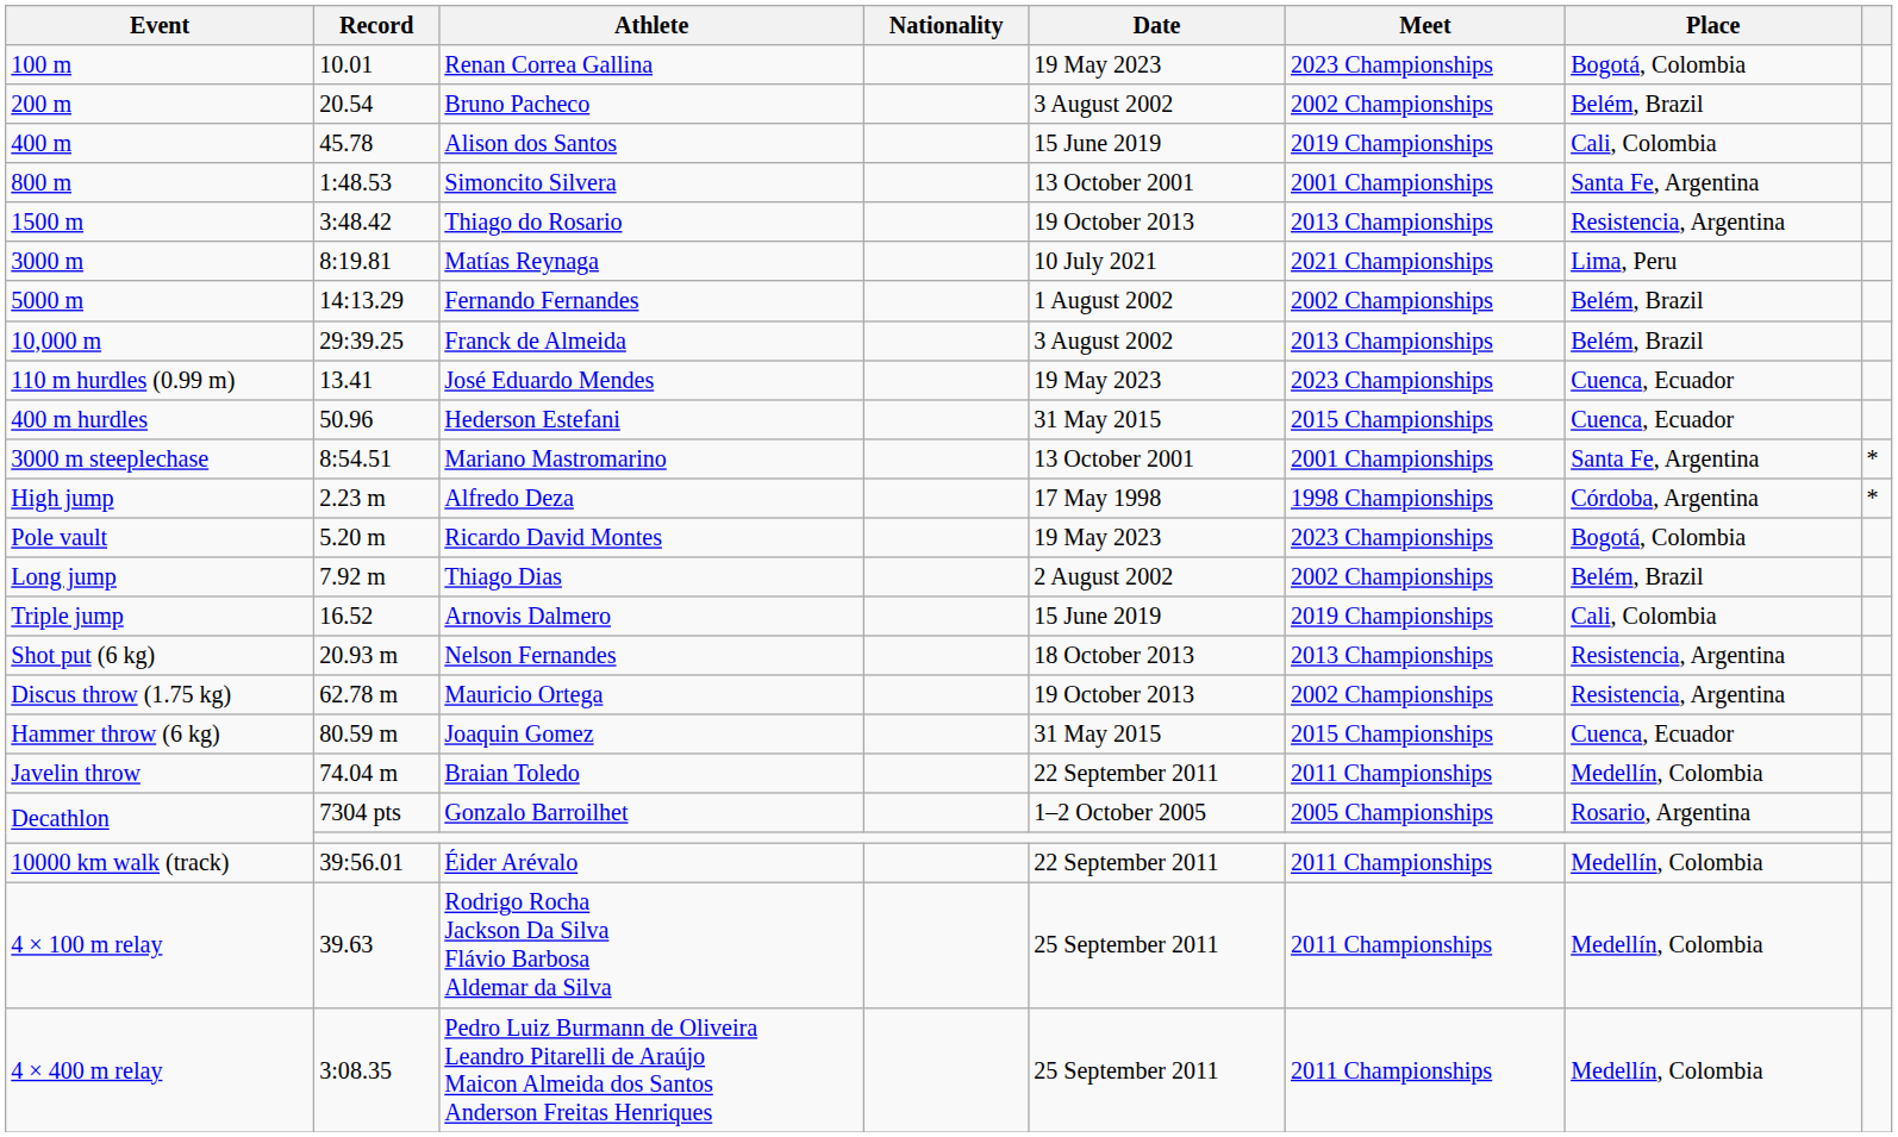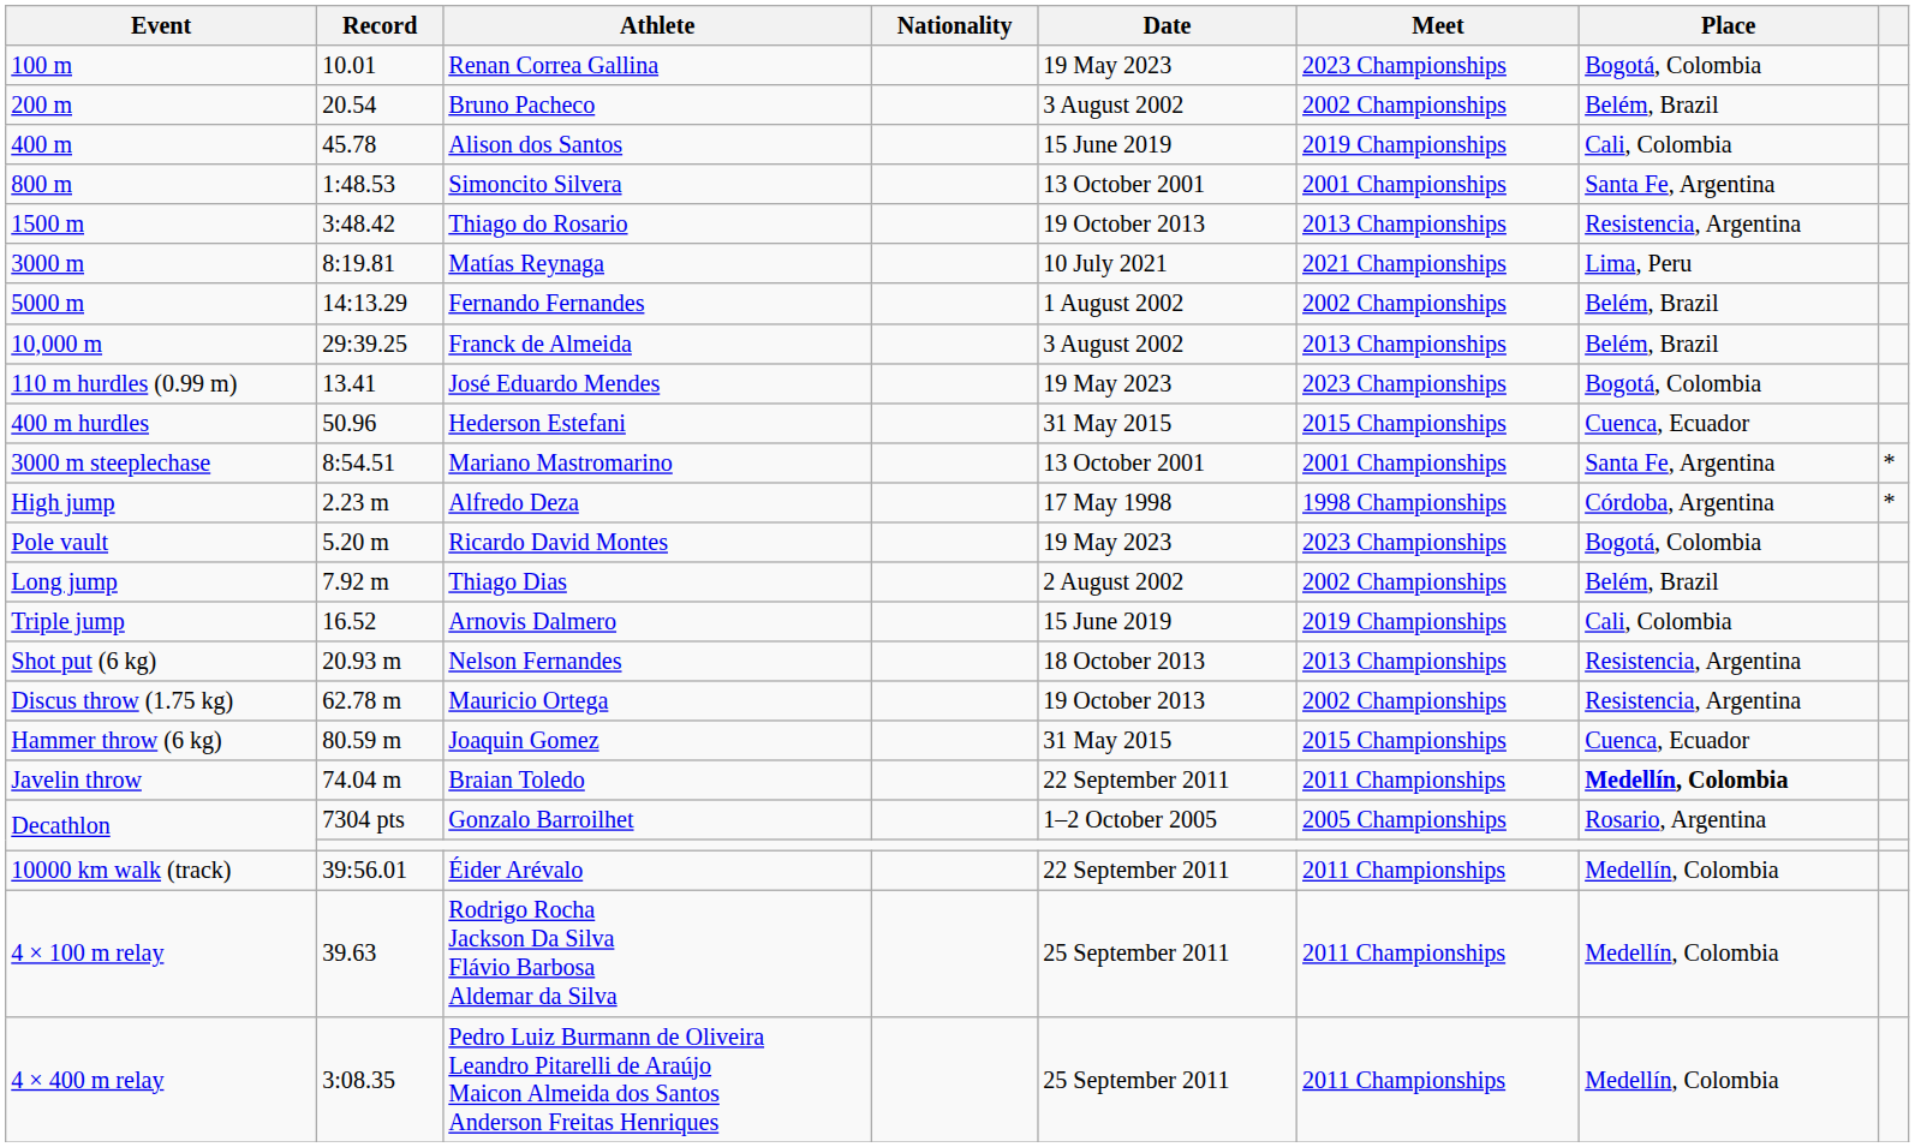 <table class="wikitable" style="font-size:95%; width: 95%;">
 <tr>
 <th>Event</th>
 <th>Record</th>
 <th>Athlete</th>
 <th>Nationality</th>
 <th>Date</th>
 <th>Meet</th>
 <th>Place</th>
 <th></th>
 </tr>
 <tr>
 <td><a href='#'>100 m</a></td>
 <td>10.01  </td>
 <td><a href='#'>Renan Correa Gallina</a></td>
 <td></td>
 <td>19 May 2023</td>
 <td><a href='#'>2023 Championships</a></td>
 <td><a href='#'>Bogotá</a>, Colombia</td>
 <td></td>
 </tr>
 <tr>
 <td><a href='#'>200 m</a></td>
 <td>20.54 </td>
 <td><a href='#'>Bruno Pacheco</a></td>
 <td></td>
 <td>3 August 2002</td>
 <td><a href='#'>2002 Championships</a></td>
 <td><a href='#'>Belém</a>, Brazil</td>
 <td></td>
 </tr>
 <tr>
 <td><a href='#'>400 m</a></td>
 <td>45.78 </td>
 <td><a href='#'>Alison dos Santos</a></td>
 <td></td>
 <td>15 June 2019</td>
 <td><a href='#'>2019 Championships</a></td>
 <td><a href='#'>Cali</a>, Colombia</td>
 <td></td>
 </tr>
 <tr>
 <td><a href='#'>800 m</a></td>
 <td>1:48.53</td>
 <td><a href='#'>Simoncito Silvera</a></td>
 <td></td>
 <td>13 October 2001</td>
 <td><a href='#'>2001 Championships</a></td>
 <td><a href='#'>Santa Fe</a>, Argentina</td>
 <td></td>
 </tr>
 <tr>
 <td><a href='#'>1500 m</a></td>
 <td>3:48.42</td>
 <td><a href='#'>Thiago do Rosario</a></td>
 <td></td>
 <td>19 October 2013</td>
 <td><a href='#'>2013 Championships</a></td>
 <td><a href='#'>Resistencia</a>, Argentina</td>
 <td></td>
 </tr>
 <tr>
 <td><a href='#'>3000 m</a></td>
 <td>8:19.81</td>
 <td><a href='#'>Matías Reynaga</a></td>
 <td></td>
 <td>10 July 2021</td>
 <td><a href='#'>2021 Championships</a></td>
 <td><a href='#'>Lima</a>, Peru</td>
 <td></td>
 </tr>
 <tr>
 <td><a href='#'>5000 m</a></td>
 <td>14:13.29</td>
 <td><a href='#'>Fernando Fernandes</a></td>
 <td></td>
 <td>1 August 2002</td>
 <td><a href='#'>2002 Championships</a></td>
 <td><a href='#'>Belém</a>, Brazil</td>
 <td></td>
 </tr>
 <tr>
 <td><a href='#'>10,000 m</a></td>
 <td>29:39.25</td>
 <td><a href='#'>Franck de Almeida</a></td>
 <td></td>
 <td>3 August 2002</td>
 <td><a href='#'>2013 Championships</a></td>
 <td><a href='#'>Belém</a>, Brazil</td>
 <td></td>
 </tr>
 <tr>
 <td><a href='#'>110 m hurdles</a> (0.99 m)</td>
 <td>13.41  </td>
 <td><a href='#'>José Eduardo Mendes</a></td>
 <td></td>
 <td>19 May 2023</td>
 <td><a href='#'>2023 Championships</a></td>
-<td><a href='#'>Cuenca</a>, Ecuador</td>
+<td><a href='#'>Bogotá</a>, Colombia</td>
 <td></td>
 </tr>
 <tr>
 <td><a href='#'>400 m hurdles</a></td>
 <td>50.96 </td>
 <td><a href='#'>Hederson Estefani</a></td>
 <td></td>
 <td>31 May 2015</td>
 <td><a href='#'>2015 Championships</a></td>
 <td><a href='#'>Cuenca</a>, Ecuador</td>
 <td></td>
 </tr>
 <tr>
 <td><a href='#'>3000 m steeplechase</a></td>
 <td>8:54.51</td>
 <td><a href='#'>Mariano Mastromarino</a></td>
 <td></td>
 <td>13 October 2001</td>
 <td><a href='#'>2001 Championships</a></td>
 <td><a href='#'>Santa Fe</a>, Argentina</td>
 <td> *</td>
 </tr>
 <tr>
 <td><a href='#'>High jump</a></td>
 <td>2.23 m</td>
 <td><a href='#'>Alfredo Deza</a></td>
 <td></td>
 <td>17 May 1998</td>
 <td><a href='#'>1998 Championships</a></td>
 <td><a href='#'>Córdoba</a>, Argentina</td>
 <td>*</td>
 </tr>
 <tr>
 <td><a href='#'>Pole vault</a></td>
 <td>5.20 m </td>
 <td><a href='#'>Ricardo David Montes</a></td>
 <td></td>
 <td>19 May 2023</td>
 <td><a href='#'>2023 Championships</a></td>
 <td><a href='#'>Bogotá</a>, Colombia</td>
 <td></td>
 </tr>
 <tr>
 <td><a href='#'>Long jump</a></td>
 <td>7.92 m</td>
 <td><a href='#'>Thiago Dias</a></td>
 <td></td>
 <td>2 August 2002</td>
 <td><a href='#'>2002 Championships</a></td>
 <td><a href='#'>Belém</a>, Brazil</td>
 <td></td>
 </tr>
 <tr>
 <td><a href='#'>Triple jump</a></td>
 <td>16.52  </td>
 <td><a href='#'>Arnovis Dalmero</a></td>
 <td></td>
 <td>15 June 2019</td>
 <td><a href='#'>2019 Championships</a></td>
 <td><a href='#'>Cali</a>, Colombia</td>
 <td></td>
 </tr>
 <tr>
 <td><a href='#'>Shot put</a> (6 kg)</td>
 <td>20.93 m</td>
 <td><a href='#'>Nelson Fernandes</a></td>
 <td></td>
 <td>18 October 2013</td>
 <td><a href='#'>2013 Championships</a></td>
 <td><a href='#'>Resistencia</a>, Argentina</td>
 <td></td>
 </tr>
 <tr>
 <td><a href='#'>Discus throw</a> (1.75 kg)</td>
 <td>62.78 m</td>
 <td><a href='#'>Mauricio Ortega</a></td>
 <td></td>
 <td>19 October 2013</td>
 <td><a href='#'>2002 Championships</a></td>
 <td><a href='#'>Resistencia</a>, Argentina</td>
 <td></td>
 </tr>
 <tr>
 <td><a href='#'>Hammer throw</a> (6 kg)</td>
 <td>80.59 m </td>
 <td><a href='#'>Joaquin Gomez</a></td>
 <td></td>
 <td>31 May 2015</td>
 <td><a href='#'>2015 Championships</a></td>
 <td><a href='#'>Cuenca</a>, Ecuador</td>
 <td></td>
 </tr>
 <tr>
 <td><a href='#'>Javelin throw</a></td>
 <td>74.04 m</td>
 <td><a href='#'>Braian Toledo</a></td>
 <td></td>
 <td>22 September 2011</td>
 <td><a href='#'>2011 Championships</a></td>
-<td><a href='#'>Medellín</a>, Colombia</td>
+<td><strong><a href='#'>Medellín</a>, Colombia</strong></td>
 <td></td>
 </tr>
 <tr>
 <td rowspan=2><a href='#'>Decathlon</a></td>
 <td>7304 pts</td>
 <td><a href='#'>Gonzalo Barroilhet</a></td>
 <td></td>
 <td>1–2 October 2005</td>
 <td><a href='#'>2005 Championships</a></td>
 <td><a href='#'>Rosario</a>, Argentina</td>
 <td></td>
 </tr>
 <tr>
 <td colspan=6></td>
 <td></td>
 </tr>
 <tr>
 <td><a href='#'>10000 km walk</a> (track)</td>
 <td>39:56.01</td>
 <td><a href='#'>Éider Arévalo</a></td>
 <td></td>
 <td>22 September 2011</td>
 <td><a href='#'>2011 Championships</a></td>
 <td><a href='#'>Medellín</a>, Colombia</td>
 <td></td>
 </tr>
 <tr>
 <td><a href='#'>4 × 100 m relay</a></td>
 <td>39.63</td>
 <td><a href='#'>Rodrigo Rocha</a><br><a href='#'>Jackson Da Silva</a><br><a href='#'>Flávio Barbosa</a><br><a href='#'>Aldemar da Silva</a></td>
 <td></td>
 <td>25 September 2011</td>
 <td><a href='#'>2011 Championships</a></td>
 <td><a href='#'>Medellín</a>, Colombia</td>
 <td></td>
 </tr>
 <tr>
 <td><a href='#'>4 × 400 m relay</a></td>
 <td>3:08.35</td>
 <td><a href='#'>Pedro Luiz Burmann de Oliveira</a><br><a href='#'>Leandro Pitarelli de Araújo</a><br><a href='#'>Maicon Almeida dos Santos</a><br><a href='#'>Anderson Freitas Henriques</a></td>
 <td></td>
 <td>25 September 2011</td>
 <td><a href='#'>2011 Championships</a></td>
 <td><a href='#'>Medellín</a>, Colombia</td>
 <td></td>
 </tr>
 </table>
